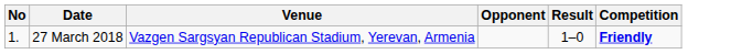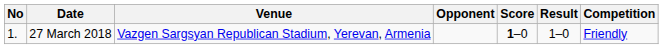 <table class="wikitable" style="font-size:100%;">
 <tr>
 <th>No</th>
 <th>Date</th>
 <th>Venue</th>
 <th>Opponent</th>
+<th>Score</th>
 <th>Result</th>
 <th>Competition</th>
 </tr>
 <tr>
 <td>1.</td>
 <td>27 March 2018</td>
 <td><a href='#'>Vazgen Sargsyan Republican Stadium</a>, <a href='#'>Yerevan</a>, <a href='#'>Armenia</a></td>
 <td></td>
+<td align=center><strong>1</strong>–0</td>
 <td align=center>1–0</td>
-<td><strong><a href='#'>Friendly</a></strong></td>
+<td><a href='#'>Friendly</a></td>
 </tr>
 </table>
